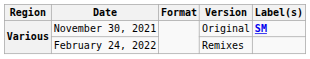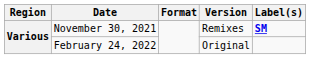 <table class="wikitable plainrowheaders">
 <tr>
 <th scope="col">Region</th>
 <th scope="col">Date</th>
 <th scope="col">Format</th>
 <th scope="col">Version</th>
 <th scope="col">Label(s)</th>
 </tr>
 <tr>
 <th scope="row" rowspan="2">Various</th>
 <td>November 30, 2021</td>
 <td rowspan="2"></td>
-<td>Original</td>
+<td>Remixes</td>
 <td><strong><a href='#'>SM</a></strong></td>
 </tr>
 <tr>
 <td>February 24, 2022</td>
-<td>Remixes</td>
+<td>Original</td>
 <td></td>
 </tr>
 </table>
